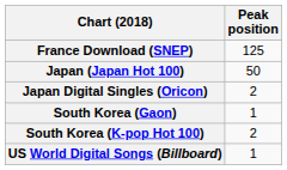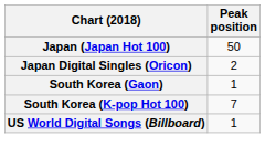 <table class="wikitable sortable plainrowheaders" style="text-align:center">
 <tr>
 <th>Chart (2018)</th>
 <th>Peak<br>position</th>
-</tr>
-<tr>
-<th scope="row">France Download (<a href='#'>SNEP</a>)</th>
-<td>125</td>
 </tr>
 <tr>
 <th scope="row">Japan (<a href='#'>Japan Hot 100</a>)</th>
 <td>50</td>
 </tr>
 <tr>
 <th scope="row">Japan Digital Singles (<a href='#'>Oricon</a>)</th>
 <td>2</td>
 </tr>
 <tr>
 <th scope="row">South Korea (<a href='#'>Gaon</a>)</th>
 <td>1</td>
 </tr>
 <tr>
 <th scope="row">South Korea (<a href='#'>K-pop Hot 100</a>)</th>
-<td>2</td>
+<td>7</td>
 </tr>
 <tr>
 <th scope="row">US <a href='#'>World Digital Songs</a> (<em>Billboard</em>)</th>
 <td>1</td>
 </tr>
 </table>
